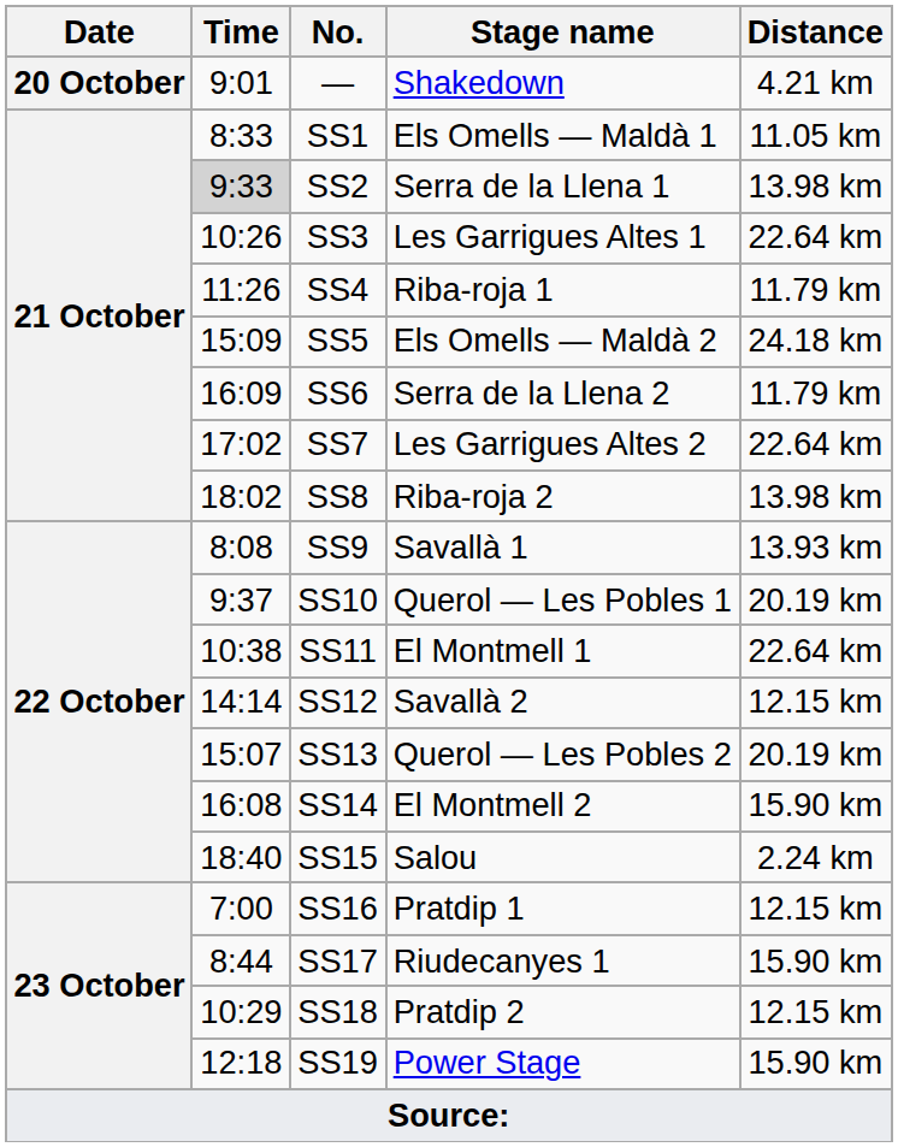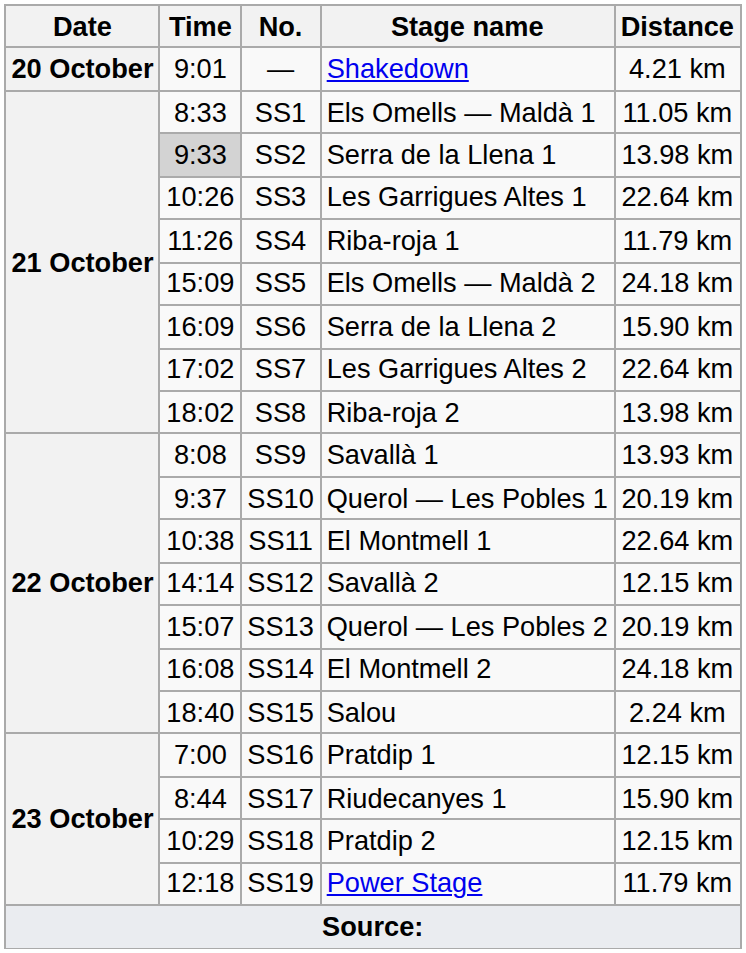 <table class="wikitable" style="font-size: 85%;">
 <tr>
 <th>Date</th>
 <th>Time</th>
 <th>No.</th>
 <th>Stage name</th>
 <th>Distance</th>
 </tr>
 <tr>
 <th nowrap>20 October</th>
 <td align="center">9:01</td>
 <td align="center">—</td>
 <td><a href='#'>Shakedown</a></td>
 <td align="center">4.21 km</td>
 </tr>
 <tr>
 <th rowspan="8">21 October</th>
 <td align="center">8:33</td>
 <td align="center">SS1</td>
 <td>Els Omells — Maldà 1</td>
 <td align="center">11.05 km</td>
 </tr>
 <tr>
 <td align="center" style="background: lightgrey;">9:33</td>
 <td align="center">SS2</td>
 <td>Serra de la Llena 1</td>
 <td align="center">13.98 km</td>
 </tr>
 <tr>
 <td align="center">10:26</td>
 <td align="center">SS3</td>
 <td>Les Garrigues Altes 1</td>
 <td align="center">22.64 km</td>
 </tr>
 <tr>
 <td align="center">11:26</td>
 <td align="center">SS4</td>
 <td>Riba-roja 1</td>
 <td align="center">11.79 km</td>
 </tr>
 <tr>
 <td align="center">15:09</td>
 <td align="center">SS5</td>
 <td>Els Omells — Maldà 2</td>
 <td align="center">24.18 km</td>
 </tr>
 <tr>
 <td align="center">16:09</td>
 <td align="center">SS6</td>
 <td>Serra de la Llena 2</td>
-<td align="center">11.79 km</td>
+<td align="center">15.90 km</td>
 </tr>
 <tr>
 <td align="center">17:02</td>
 <td align="center">SS7</td>
 <td>Les Garrigues Altes 2</td>
 <td align="center">22.64 km</td>
 </tr>
 <tr>
 <td align="center">18:02</td>
 <td align="center">SS8</td>
 <td>Riba-roja 2</td>
 <td align="center">13.98 km</td>
 </tr>
 <tr>
 <th rowspan="7">22 October</th>
 <td align="center">8:08</td>
 <td align="center">SS9</td>
 <td>Savallà 1</td>
 <td align="center">13.93 km</td>
 </tr>
 <tr>
 <td align="center">9:37</td>
 <td align="center">SS10</td>
 <td>Querol — Les Pobles 1</td>
 <td align="center">20.19 km</td>
 </tr>
 <tr>
 <td align="center">10:38</td>
 <td align="center">SS11</td>
 <td>El Montmell 1</td>
 <td align="center">22.64 km</td>
 </tr>
 <tr>
 <td align="center">14:14</td>
 <td align="center">SS12</td>
 <td>Savallà 2</td>
 <td align="center">12.15 km</td>
 </tr>
 <tr>
 <td align="center">15:07</td>
 <td align="center">SS13</td>
 <td>Querol — Les Pobles 2</td>
 <td align="center">20.19 km</td>
 </tr>
 <tr>
 <td align="center">16:08</td>
 <td align="center">SS14</td>
 <td>El Montmell 2</td>
-<td align="center">15.90 km</td>
+<td align="center">24.18 km</td>
 </tr>
 <tr>
 <td align="center">18:40</td>
 <td align="center">SS15</td>
 <td>Salou</td>
 <td align="center">2.24 km</td>
 </tr>
 <tr>
 <th rowspan="4">23 October</th>
 <td align="center">7:00</td>
 <td align="center">SS16</td>
 <td>Pratdip 1</td>
 <td align="center">12.15 km</td>
 </tr>
 <tr>
 <td align="center">8:44</td>
 <td align="center">SS17</td>
 <td>Riudecanyes 1</td>
 <td align="center">15.90 km</td>
 </tr>
 <tr>
 <td align="center">10:29</td>
 <td align="center">SS18</td>
 <td>Pratdip 2</td>
 <td align="center">12.15 km</td>
 </tr>
 <tr>
 <td align="center">12:18</td>
 <td align="center">SS19</td>
 <td nowrap><a href='#'>Power Stage</a></td>
-<td align="center">15.90 km</td>
+<td align="center">11.79 km</td>
 </tr>
 <tr>
 <td style="background-color:#EAECF0; text-align:center" colspan="5"><strong>Source:</strong></td>
 </tr>
 <tr>
 </tr>
 </table>
